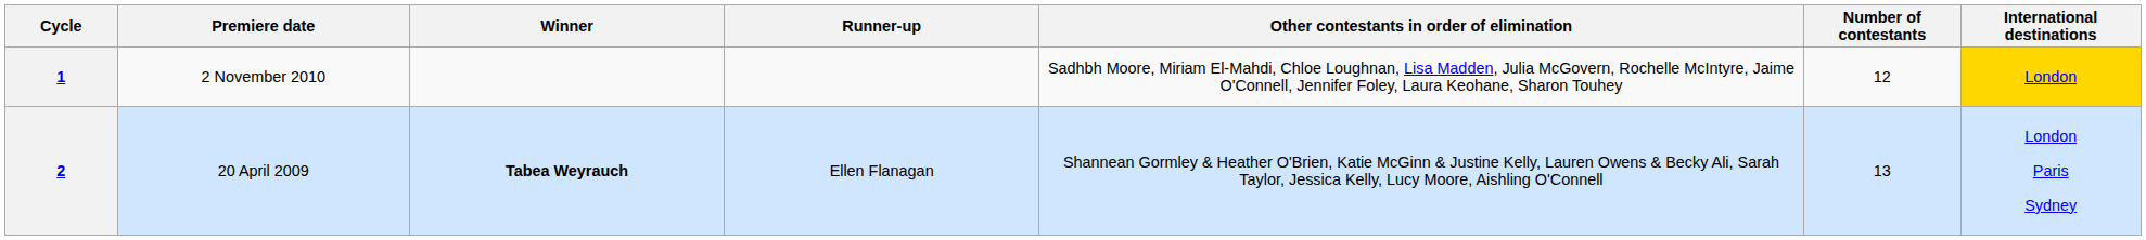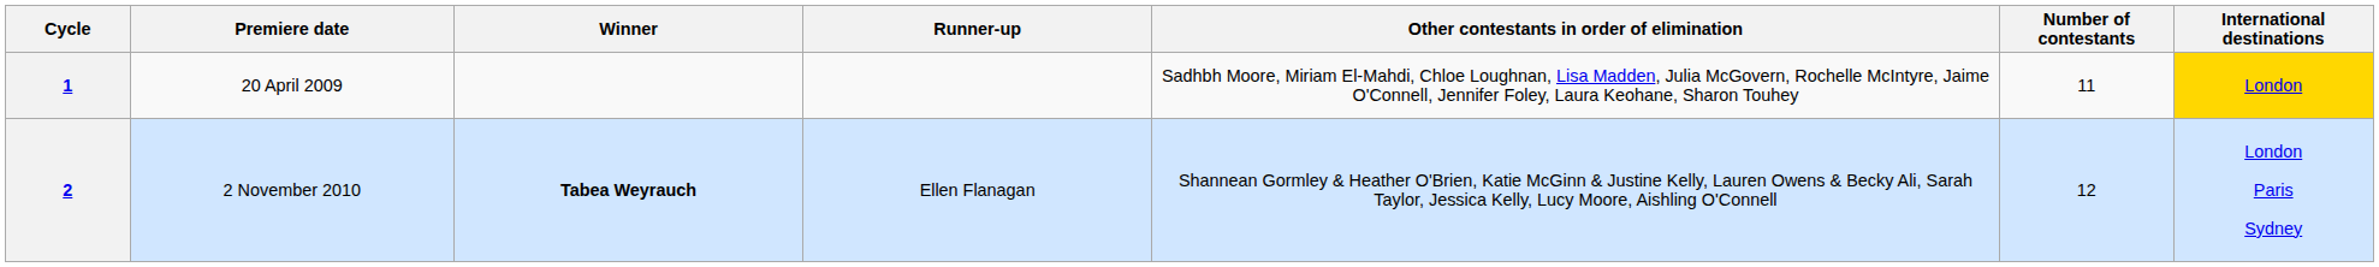 <table class="wikitable" style="font-size:90%; text-align: center">
 <tr>
 <th width="5%">Cycle</th>
 <th width="13%">Premiere date</th>
 <th width=14%>Winner</th>
 <th width=14%>Runner-up</th>
 <th width="34%">Other contestants in order of elimination</th>
 <th width="7%">Number of contestants</th>
 <th width="8%">International destinations</th>
 </tr>
 <tr>
 <th><a href='#'>1</a></th>
-<td>2 November 2010</td>
+<td>20 April 2009</td>
 <td></td>
 <td></td>
 <td>Sadhbh Moore, Miriam El-Mahdi, Chloe Loughnan, <a href='#'>Lisa Madden</a>, Julia McGovern, Rochelle McIntyre, Jaime O'Connell, Jennifer Foley, Laura Keohane, Sharon Touhey <br></td>
-<td>12</td>
+<td>11</td>
 <td style="background: gold;"><br><a href='#'>London</a><br><br></td>
 </tr>
 <tr style="background: #D0E6FF;">
 <th><a href='#'>2</a></th>
-<td>20 April 2009</td>
+<td>2 November 2010</td>
 <td><strong>Tabea Weyrauch</strong></td>
 <td>Ellen Flanagan</td>
 <td>Shannean Gormley & Heather O'Brien, Katie McGinn & Justine Kelly, Lauren Owens & Becky Ali, Sarah Taylor, Jessica Kelly, Lucy Moore, Aishling O'Connell</td>
-<td>13</td>
+<td>12</td>
 <td><br><a href='#'>London</a><br><br><a href='#'>Paris</a><br><br><a href='#'>Sydney</a><br><br></td>
 </tr>
 </table>
